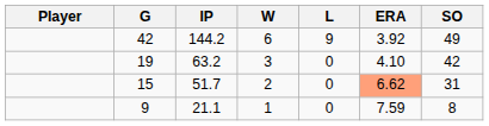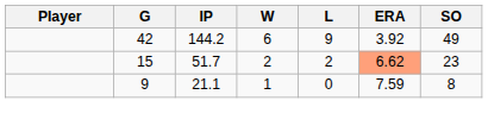 <table class="wikitable sortable">
 <tr>
 <th bgcolor="#DDDDFF" width="16%">Player</th>
 <th bgcolor="#DDDDFF" width="9%">G</th>
 <th bgcolor="#DDDDFF" width="9%">IP</th>
 <th bgcolor="#DDDDFF" width="9%">W</th>
 <th bgcolor="#DDDDFF" width="9%">L</th>
 <th bgcolor="#DDDDFF" width="9%">ERA</th>
 <th bgcolor="#DDDDFF" width="9%">SO</th>
 </tr>
 <tr align="center">
 <td></td>
 <td>42</td>
 <td>144.2</td>
 <td>6</td>
 <td>9</td>
 <td>3.92</td>
 <td>49</td>
 </tr>
 <tr align="center">
 <td></td>
-<td>19</td>
-<td>63.2</td>
-<td>3</td>
-<td>0</td>
-<td>4.10</td>
-<td>42</td>
-</tr>
-<tr align="center">
-<td></td>
 <td>15</td>
 <td>51.7</td>
 <td>2</td>
-<td>0</td>
+<td>2</td>
 <td style="background: lightsalmon;">6.62</td>
-<td>31</td>
+<td>23</td>
 </tr>
 <tr align="center">
 <td></td>
 <td>9</td>
 <td>21.1</td>
 <td>1</td>
 <td>0</td>
 <td>7.59</td>
 <td>8</td>
 </tr>
 </table>
